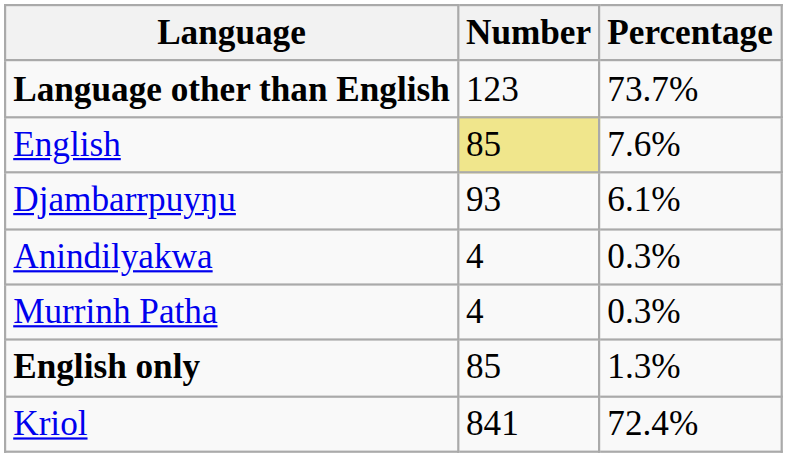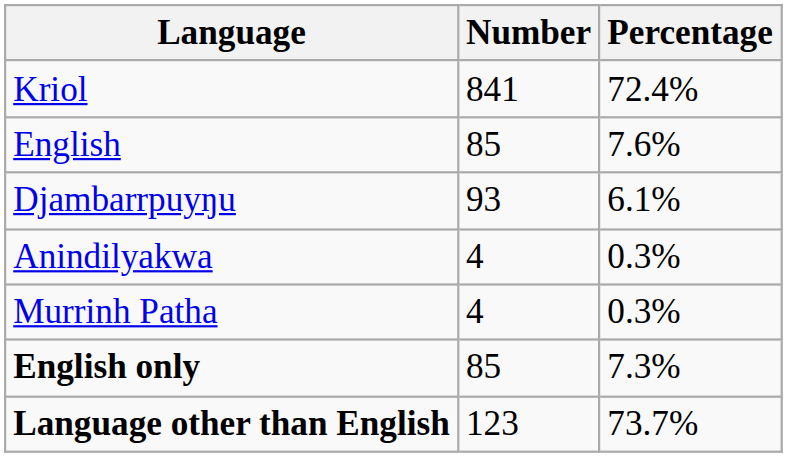 <table class="wikitable">
 <tr>
 <th>Language</th>
 <th>Number</th>
 <th>Percentage</th>
 </tr>
 <tr>
-<td><strong>Language other than English</strong></td>
-<td>123</td>
-<td>73.7%</td>
+<td><a href='#'>Kriol</a></td>
+<td>841</td>
+<td>72.4%</td>
 </tr>
 <tr>
 <td><a href='#'>English</a></td>
-<td style="background: khaki;">85</td>
+<td>85</td>
 <td>7.6%</td>
 </tr>
 <tr>
 <td><a href='#'>Djambarrpuyŋu</a></td>
 <td>93</td>
 <td>6.1%</td>
 </tr>
 <tr>
 <td><a href='#'>Anindilyakwa</a></td>
 <td>4</td>
 <td>0.3%</td>
 </tr>
 <tr>
 <td><a href='#'>Murrinh Patha</a></td>
 <td>4</td>
 <td>0.3%</td>
 </tr>
 <tr>
 <td><strong>English only</strong></td>
 <td>85</td>
-<td>1.3%</td>
+<td>7.3%</td>
 </tr>
 <tr>
-<td><a href='#'>Kriol</a></td>
-<td>841</td>
-<td>72.4%</td>
+<td><strong>Language other than English</strong></td>
+<td>123</td>
+<td>73.7%</td>
 </tr>
 </table>
